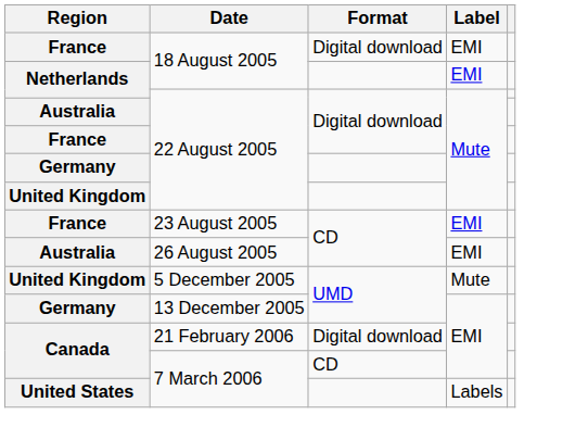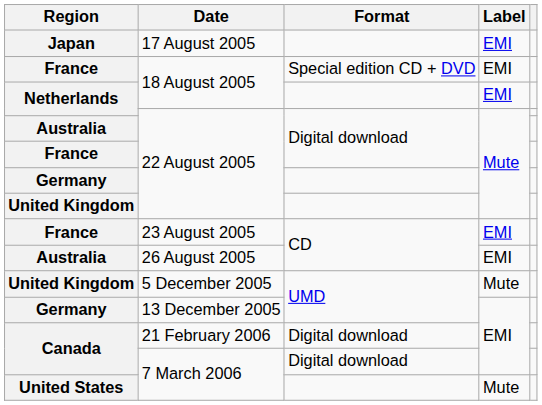 <table class="wikitable plainrowheaders">
 <tr>
 <th scope="col">Region</th>
 <th scope="col">Date</th>
 <th scope="col">Format</th>
 <th scope="col">Label</th>
 <th scope="col"></th>
 </tr>
 <tr>
+<th scope="row">Japan</th>
+<td>17 August 2005</td>
+<td></td>
+<td><a href='#'>EMI</a></td>
+<td align="center"></td>
+</tr>
+<tr>
 <th scope="row">France</th>
 <td rowspan="2">18 August 2005</td>
-<td>Digital download</td>
+<td>Special edition CD + <a href='#'>DVD</a></td>
 <td>EMI</td>
 <td align="center"></td>
 </tr>
 <tr>
 <th scope="row" rowspan="2">Netherlands</th>
 <td></td>
 <td><a href='#'>EMI</a></td>
 <td align="center"></td>
 </tr>
 <tr>
 <td rowspan="5">22 August 2005</td>
 <td rowspan="3">Digital download</td>
 <td rowspan="5"><a href='#'>Mute</a></td>
 <td align="center"></td>
 </tr>
 <tr>
 <th scope="row">Australia</th>
 <td align="center"></td>
 </tr>
 <tr>
 <th scope="row">France</th>
 <td align="center"></td>
 </tr>
 <tr>
 <th scope="row">Germany</th>
 <td></td>
 <td align="center"></td>
 </tr>
 <tr>
 <th scope="row">United Kingdom</th>
 <td></td>
 <td align="center"></td>
 </tr>
 <tr>
 <th scope="row">France</th>
 <td>23 August 2005</td>
 <td rowspan="2">CD</td>
 <td><a href='#'>EMI</a></td>
 <td align="center"></td>
 </tr>
 <tr>
 <th scope="row">Australia</th>
 <td>26 August 2005</td>
 <td>EMI</td>
 <td align="center"></td>
 </tr>
 <tr>
 <th scope="row">United Kingdom</th>
 <td>5 December 2005</td>
 <td rowspan="2"><a href='#'>UMD</a></td>
 <td>Mute</td>
 <td align="center"></td>
 </tr>
 <tr>
 <th scope="row">Germany</th>
 <td>13 December 2005</td>
 <td rowspan="3">EMI</td>
 <td align="center"></td>
 </tr>
 <tr>
 <th scope="row" rowspan="2">Canada</th>
 <td>21 February 2006</td>
 <td>Digital download</td>
 <td align="center"></td>
 </tr>
 <tr>
 <td rowspan="2">7 March 2006</td>
-<td>CD</td>
+<td>Digital download</td>
 <td align="center"></td>
 </tr>
 <tr>
 <th scope="row">United States</th>
 <td></td>
-<td>Labels</td>
+<td>Mute</td>
 <td align="center"></td>
 </tr>
 </table>
